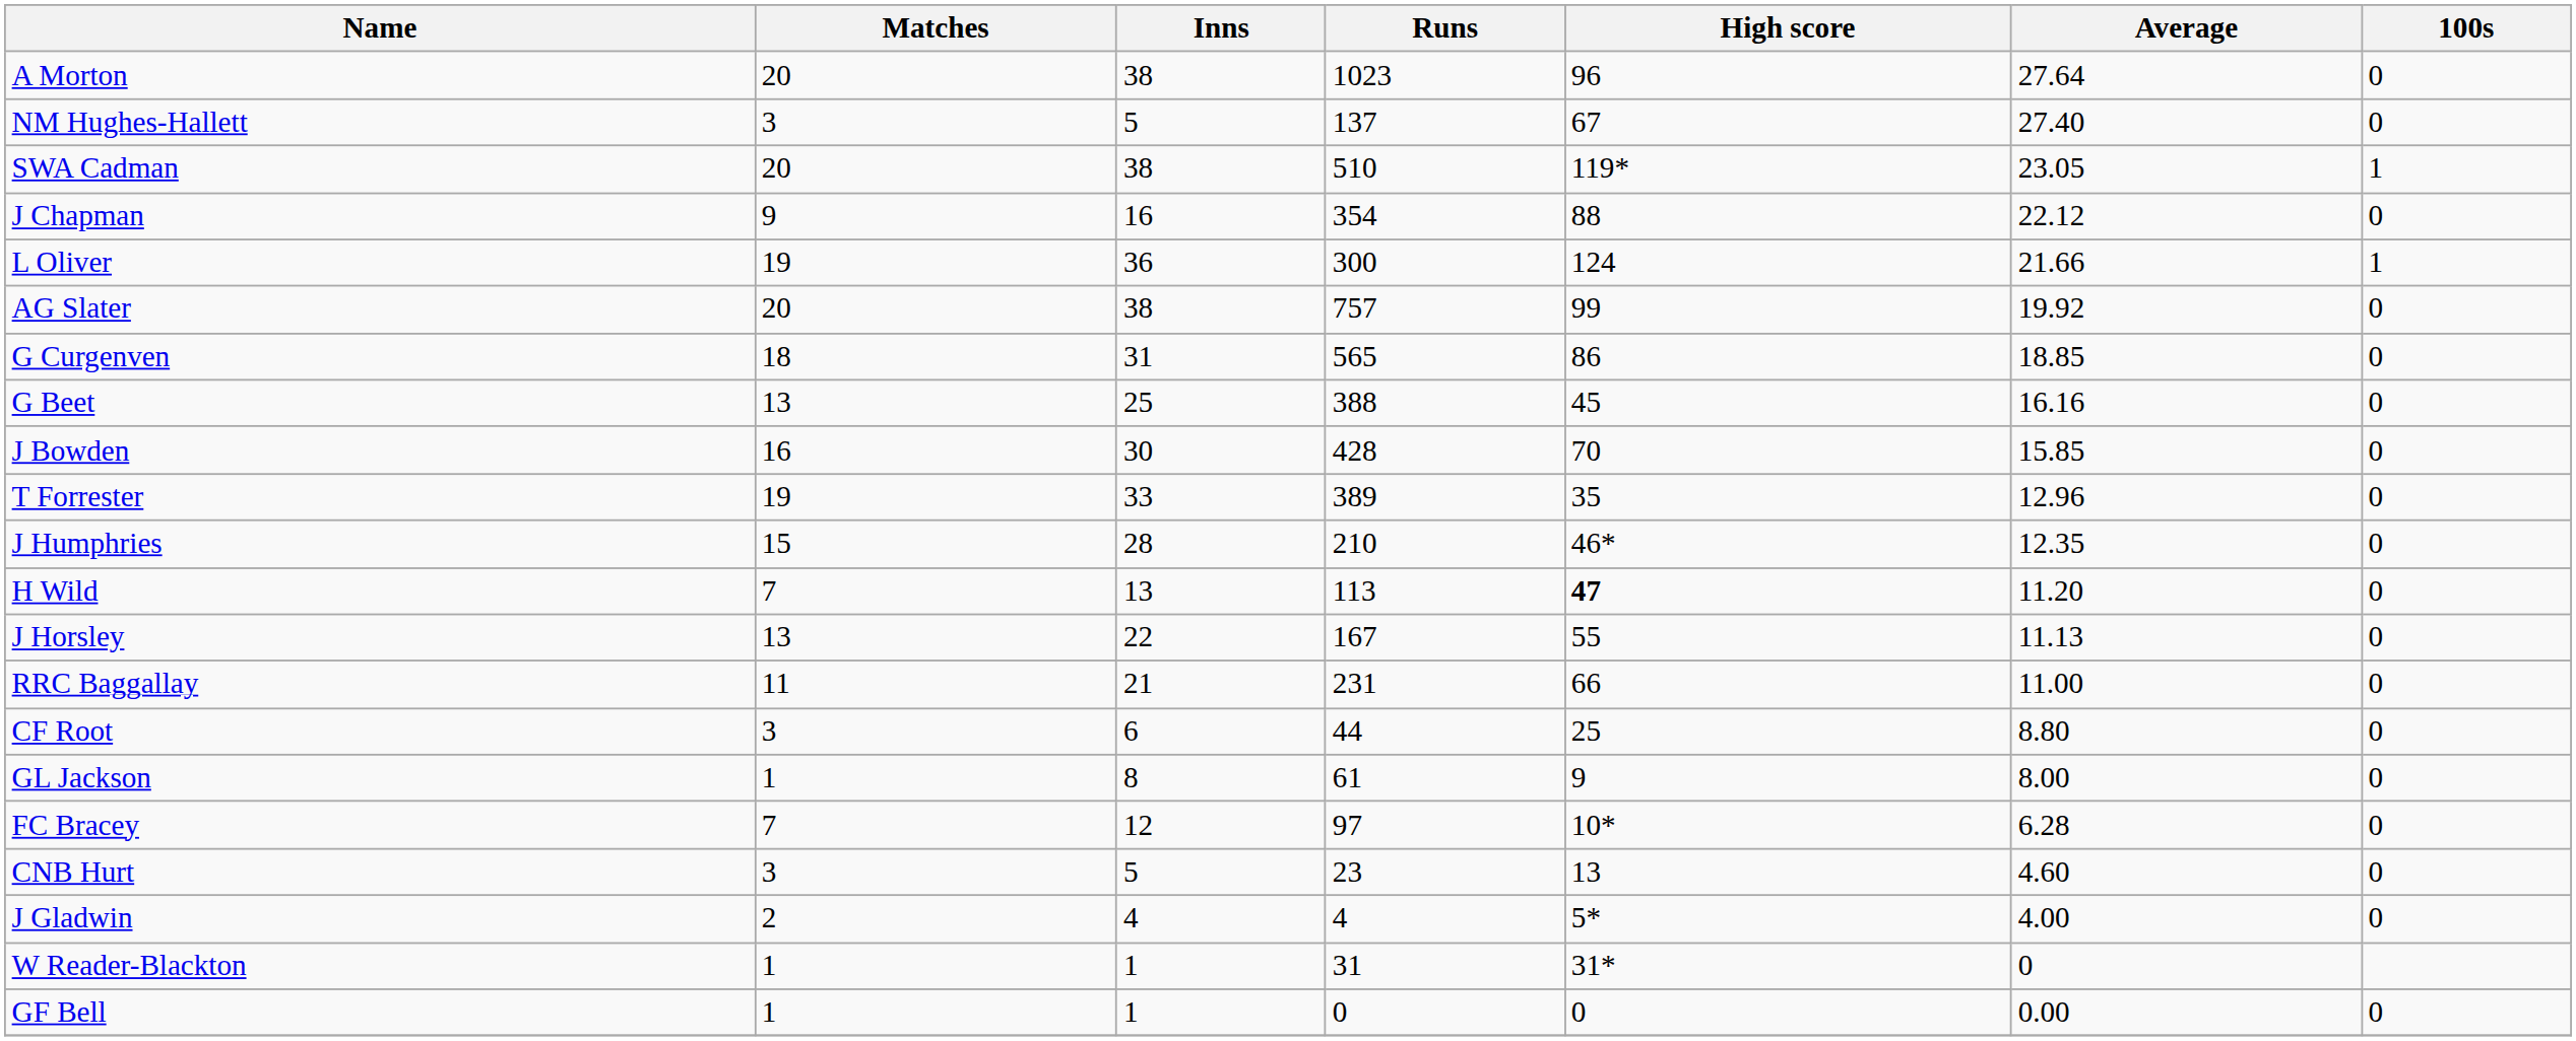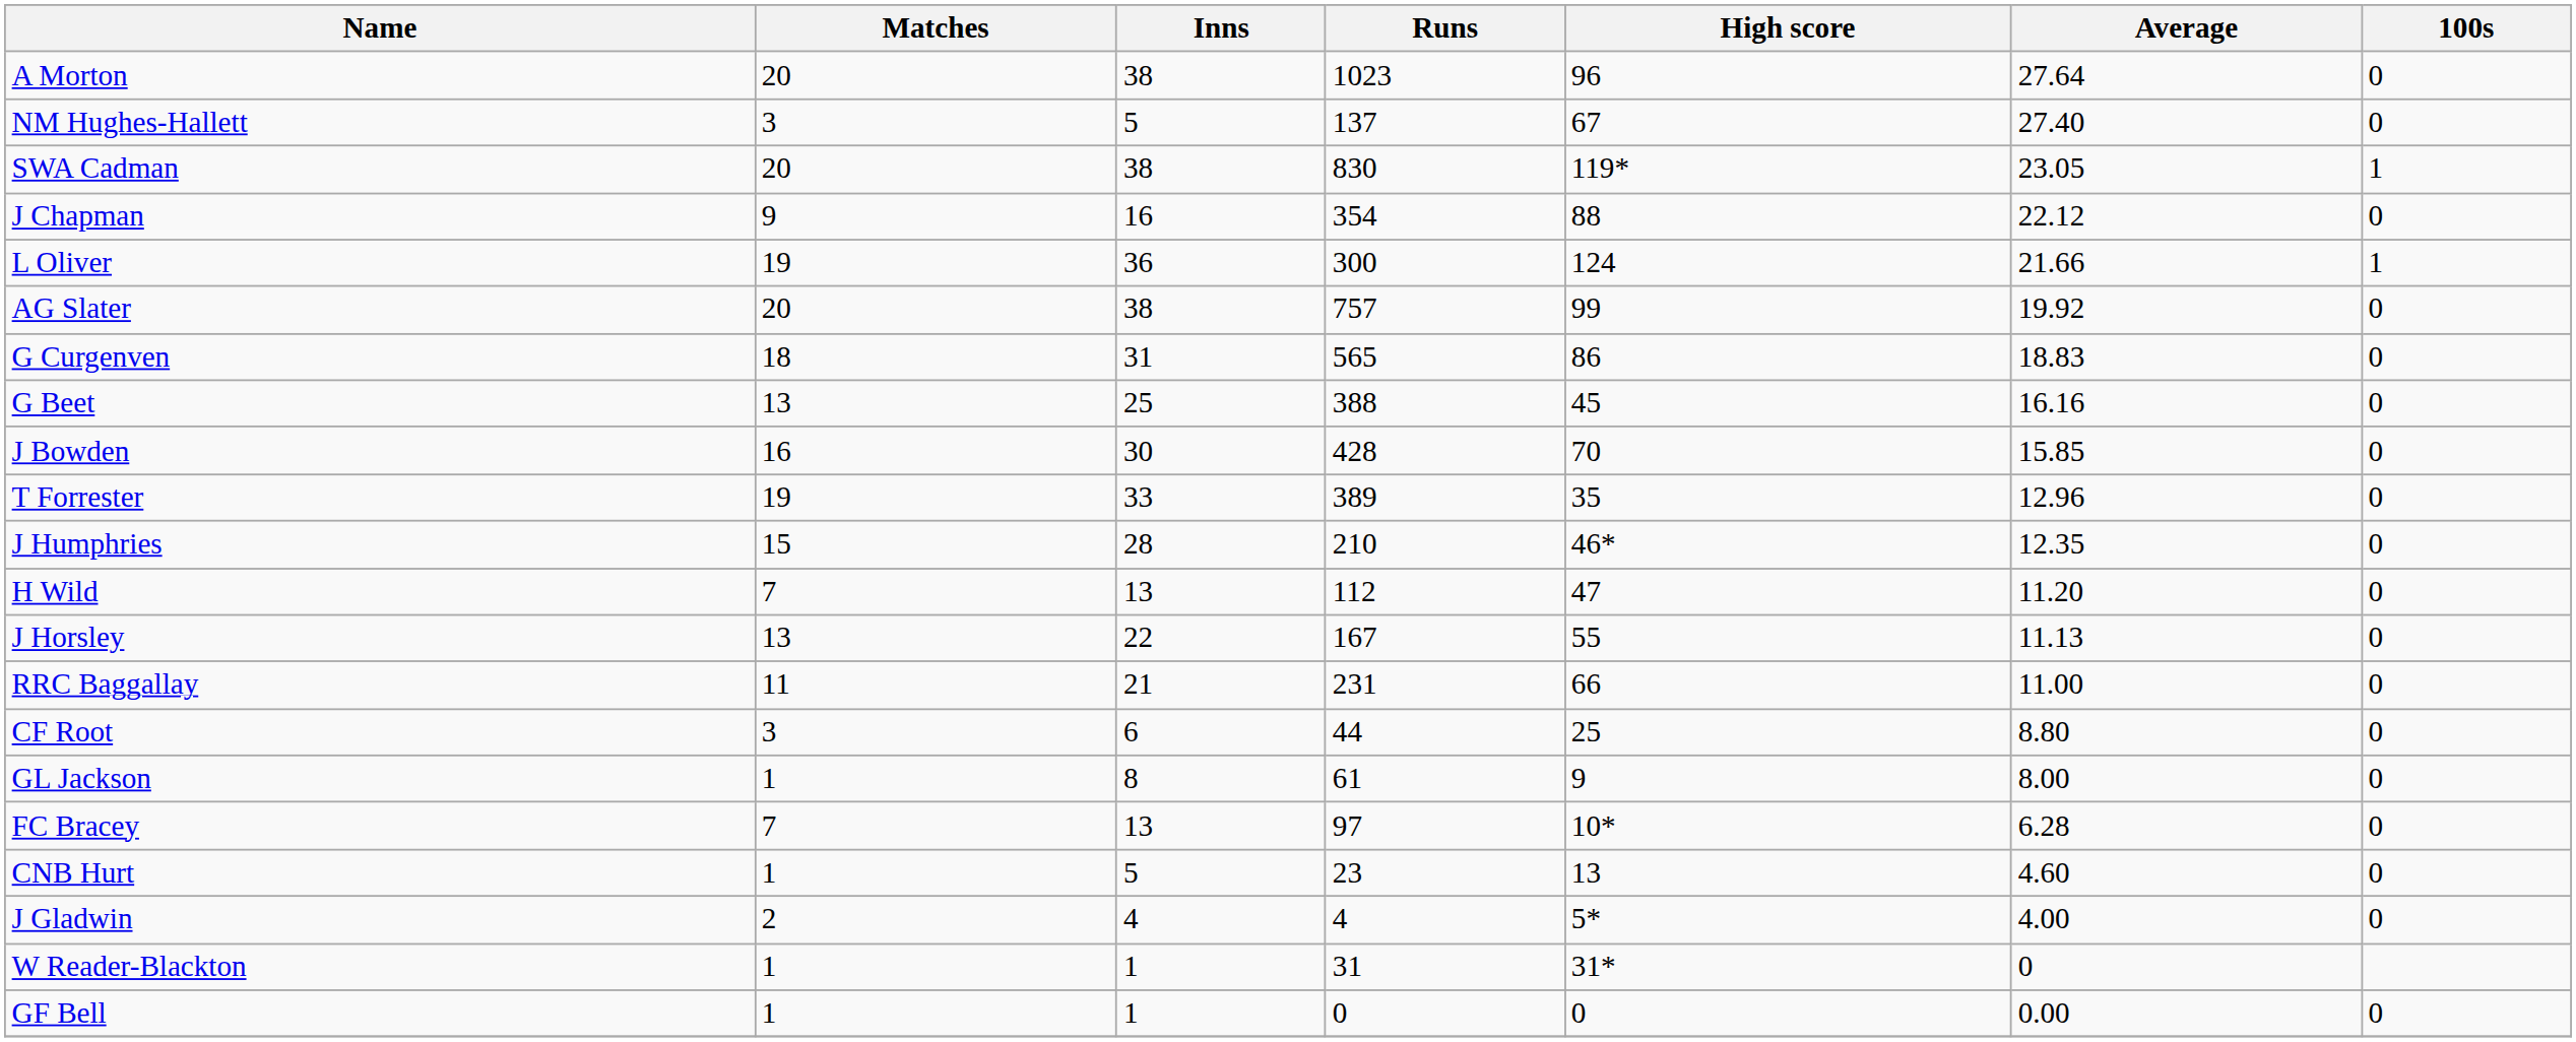 <table class="wikitable sortable" width="70%">
 <tr bgcolor="#efefef">
 <th>Name</th>
 <th>Matches</th>
 <th>Inns</th>
 <th>Runs</th>
 <th>High score</th>
 <th>Average</th>
 <th>100s</th>
 </tr>
 <tr>
 <td><a href='#'>A Morton</a></td>
 <td>20</td>
 <td>38</td>
 <td>1023</td>
 <td>96</td>
 <td>27.64</td>
 <td>0</td>
 </tr>
 <tr>
 <td><a href='#'>NM Hughes-Hallett</a></td>
 <td>3</td>
 <td>5</td>
 <td>137</td>
 <td>67</td>
 <td>27.40</td>
 <td>0</td>
 </tr>
 <tr>
 <td><a href='#'>SWA Cadman</a></td>
 <td>20</td>
 <td>38</td>
-<td>510</td>
+<td>830</td>
 <td>119*</td>
 <td>23.05</td>
 <td>1</td>
 </tr>
 <tr>
 <td><a href='#'>J Chapman</a></td>
 <td>9</td>
 <td>16</td>
 <td>354</td>
 <td>88</td>
 <td>22.12</td>
 <td>0</td>
 </tr>
 <tr>
 <td><a href='#'>L Oliver</a></td>
 <td>19</td>
 <td>36</td>
 <td>300</td>
 <td>124</td>
 <td>21.66</td>
 <td>1</td>
 </tr>
 <tr>
 <td><a href='#'>AG Slater</a></td>
 <td>20</td>
 <td>38</td>
 <td>757</td>
 <td>99</td>
 <td>19.92</td>
 <td>0</td>
 </tr>
 <tr>
 <td><a href='#'>G Curgenven</a></td>
 <td>18</td>
 <td>31</td>
 <td>565</td>
 <td>86</td>
-<td>18.85</td>
+<td>18.83</td>
 <td>0</td>
 </tr>
 <tr>
 <td><a href='#'>G Beet</a></td>
 <td>13</td>
 <td>25</td>
 <td>388</td>
 <td>45</td>
 <td>16.16</td>
 <td>0</td>
 </tr>
 <tr>
 <td><a href='#'>J Bowden</a></td>
 <td>16</td>
 <td>30</td>
 <td>428</td>
 <td>70</td>
 <td>15.85</td>
 <td>0</td>
 </tr>
 <tr>
 <td><a href='#'>T Forrester</a></td>
 <td>19</td>
 <td>33</td>
 <td>389</td>
 <td>35</td>
 <td>12.96</td>
 <td>0</td>
 </tr>
 <tr>
 <td><a href='#'>J Humphries</a></td>
 <td>15</td>
 <td>28</td>
 <td>210</td>
 <td>46*</td>
 <td>12.35</td>
 <td>0</td>
 </tr>
 <tr>
 <td><a href='#'>H Wild</a></td>
 <td>7</td>
 <td>13</td>
-<td>113</td>
-<td><strong>47</strong></td>
+<td>112</td>
+<td>47</td>
 <td>11.20</td>
 <td>0</td>
 </tr>
 <tr>
 <td><a href='#'>J Horsley</a></td>
 <td>13</td>
 <td>22</td>
 <td>167</td>
 <td>55</td>
 <td>11.13</td>
 <td>0</td>
 </tr>
 <tr>
 <td><a href='#'>RRC Baggallay</a></td>
 <td>11</td>
 <td>21</td>
 <td>231</td>
 <td>66</td>
 <td>11.00</td>
 <td>0</td>
 </tr>
 <tr>
 <td><a href='#'>CF Root</a></td>
 <td>3</td>
 <td>6</td>
 <td>44</td>
 <td>25</td>
 <td>8.80</td>
 <td>0</td>
 </tr>
 <tr>
 <td><a href='#'>GL Jackson</a></td>
 <td>1</td>
 <td>8</td>
 <td>61</td>
 <td>9</td>
 <td>8.00</td>
 <td>0</td>
 </tr>
 <tr>
 <td><a href='#'>FC Bracey</a></td>
 <td>7</td>
-<td>12</td>
+<td>13</td>
 <td>97</td>
 <td>10*</td>
 <td>6.28</td>
 <td>0</td>
 </tr>
 <tr>
 <td><a href='#'>CNB Hurt</a></td>
-<td>3</td>
+<td>1</td>
 <td>5</td>
 <td>23</td>
 <td>13</td>
 <td>4.60</td>
 <td>0</td>
 </tr>
 <tr>
 <td><a href='#'>J Gladwin</a></td>
 <td>2</td>
 <td>4</td>
 <td>4</td>
 <td>5*</td>
 <td>4.00</td>
 <td>0</td>
 </tr>
 <tr>
 <td><a href='#'>W Reader-Blackton</a></td>
 <td>1</td>
 <td>1</td>
 <td>31</td>
 <td>31*</td>
 <td>0</td>
 </tr>
 <tr>
 <td><a href='#'>GF Bell</a></td>
 <td>1</td>
 <td>1</td>
 <td>0</td>
 <td>0</td>
 <td>0.00</td>
 <td>0</td>
 </tr>
 <tr>
 </tr>
 </table>
